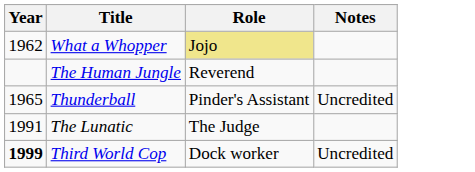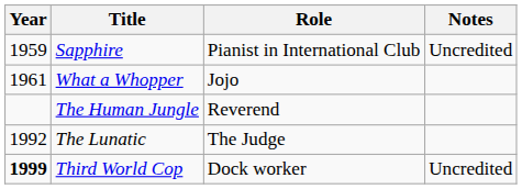 <table class="wikitable">
 <tr>
 <th>Year</th>
 <th>Title</th>
 <th>Role</th>
 <th>Notes</th>
 </tr>
 <tr>
-<td>1962</td>
+<td>1959</td>
+<td><em><a href='#'>Sapphire</a></em></td>
+<td>Pianist in International Club</td>
+<td>Uncredited</td>
+</tr>
+<tr>
+<td>1961</td>
 <td><em><a href='#'>What a Whopper</a></em></td>
-<td style="background: khaki;">Jojo</td>
+<td>Jojo</td>
 <td></td>
 </tr>
 <tr>
 <td></td>
 <td><em><a href='#'>The Human Jungle</a></em></td>
 <td>Reverend</td>
 <td></td>
 </tr>
 <tr>
-<td>1965</td>
-<td><em><a href='#'>Thunderball</a></em></td>
-<td>Pinder's Assistant</td>
-<td>Uncredited</td>
-</tr>
-<tr>
-<td>1991</td>
+<td>1992</td>
 <td><em>The Lunatic</em></td>
 <td>The Judge</td>
 <td></td>
 </tr>
 <tr>
 <td><strong>1999</strong></td>
 <td><em><a href='#'>Third World Cop</a></em></td>
 <td>Dock worker</td>
 <td>Uncredited</td>
 </tr>
 </table>
